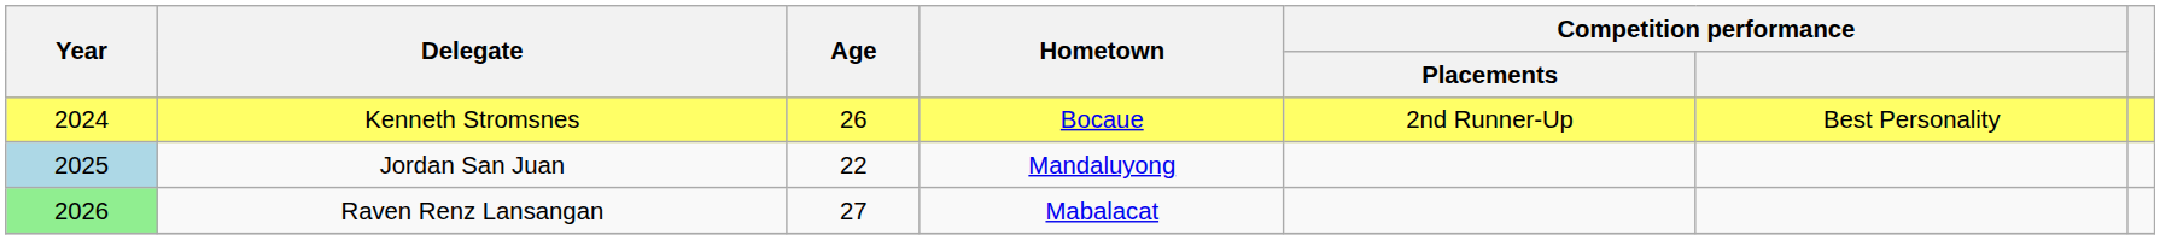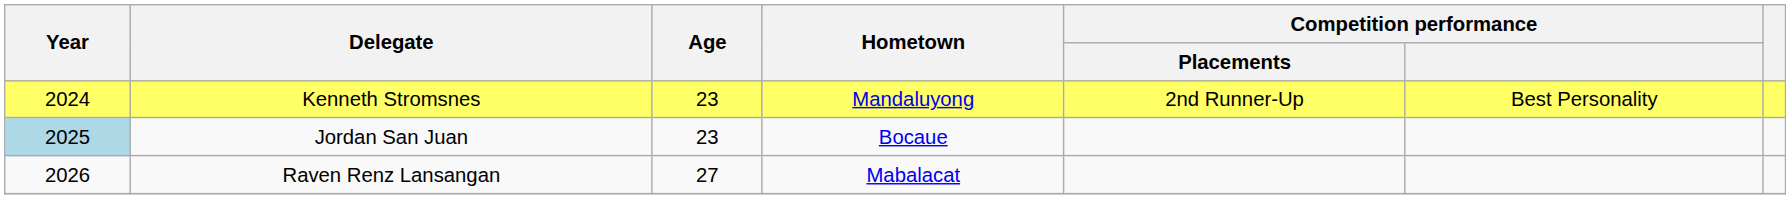 <table class="wikitable" style="text-align:center; line-height:20px; font-size:90%; width:100%;">
 <tr>
 <th rowspan="2">Year</th>
 <th rowspan="2">Delegate</th>
 <th rowspan="2">Age</th>
 <th rowspan="2">Hometown</th>
 <th colspan="2">Competition performance</th>
 <th rowspan="2"></th>
 </tr>
 <tr>
 <th>Placements</th>
 <th></th>
 </tr>
 <tr style="background-color:#FFFF66">
 <td>2024</td>
 <td>Kenneth Stromsnes</td>
-<td>26</td>
-<td><a href='#'>Bocaue</a></td>
+<td>23</td>
+<td><a href='#'>Mandaluyong</a></td>
 <td>2nd Runner-Up</td>
 <td>Best Personality</td>
 <td></td>
 </tr>
 <tr>
 <td style="background: lightblue;">2025</td>
 <td>Jordan San Juan</td>
-<td>22</td>
-<td><a href='#'>Mandaluyong</a></td>
+<td>23</td>
+<td><a href='#'>Bocaue</a></td>
 <td></td>
 <td></td>
 <td></td>
 </tr>
 <tr>
-<td style="background: lightgreen;">2026</td>
+<td>2026</td>
 <td>Raven Renz Lansangan</td>
 <td>27</td>
 <td><a href='#'>Mabalacat</a></td>
 <td></td>
 <td></td>
 <td></td>
 </tr>
 <tr>
 </tr>
 </table>
